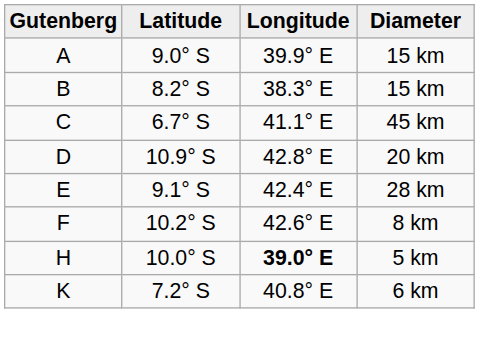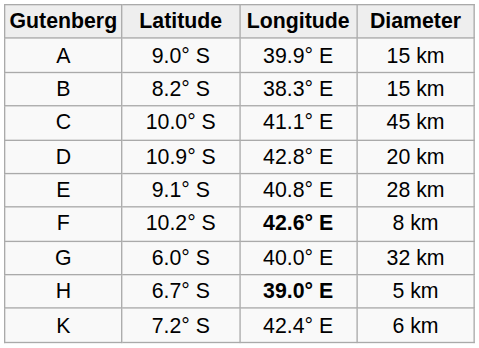 <table class="wikitable">
 <tr>
 <th width="25%" style="background:#eeeeee;">Gutenberg</th>
 <th width="25%" style="background:#eeeeee;">Latitude</th>
 <th width="25%" style="background:#eeeeee;">Longitude</th>
 <th width="25%" style="background:#eeeeee;">Diameter</th>
 </tr>
 <tr>
 <td align="center">A</td>
 <td align="center">9.0° S</td>
 <td align="center">39.9° E</td>
 <td align="center">15 km</td>
 </tr>
 <tr>
 <td align="center">B</td>
 <td align="center">8.2° S</td>
 <td align="center">38.3° E</td>
 <td align="center">15 km</td>
 </tr>
 <tr>
 <td align="center">C</td>
-<td align="center">6.7° S</td>
+<td align="center">10.0° S</td>
 <td align="center">41.1° E</td>
 <td align="center">45 km</td>
 </tr>
 <tr>
 <td align="center">D</td>
 <td align="center">10.9° S</td>
 <td align="center">42.8° E</td>
 <td align="center">20 km</td>
 </tr>
 <tr>
 <td align="center">E</td>
 <td align="center">9.1° S</td>
-<td align="center">42.4° E</td>
+<td align="center">40.8° E</td>
 <td align="center">28 km</td>
 </tr>
 <tr>
 <td align="center">F</td>
 <td align="center">10.2° S</td>
-<td align="center">42.6° E</td>
+<td align="center"><strong>42.6° E</strong></td>
 <td align="center">8 km</td>
 </tr>
 <tr>
+<td align="center">G</td>
+<td align="center">6.0° S</td>
+<td align="center">40.0° E</td>
+<td align="center">32 km</td>
+</tr>
+<tr>
 <td align="center">H</td>
-<td align="center">10.0° S</td>
+<td align="center">6.7° S</td>
 <td align="center"><strong>39.0° E</strong></td>
 <td align="center">5 km</td>
 </tr>
 <tr>
 <td align="center">K</td>
 <td align="center">7.2° S</td>
-<td align="center">40.8° E</td>
+<td align="center">42.4° E</td>
 <td align="center">6 km</td>
 </tr>
 </table>
